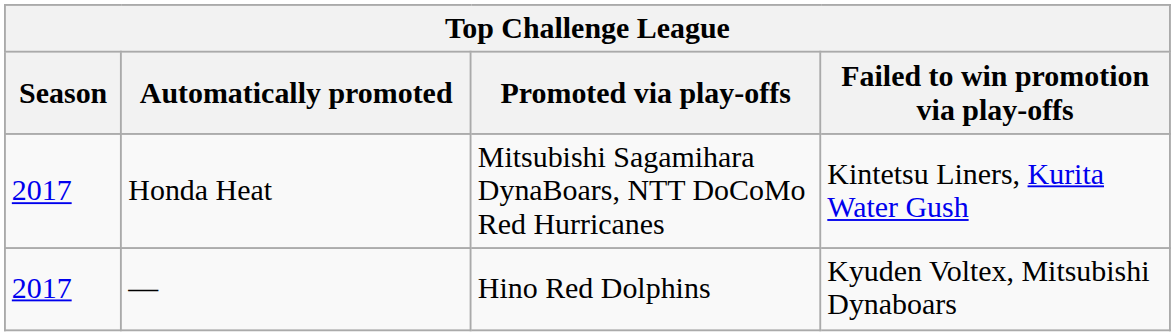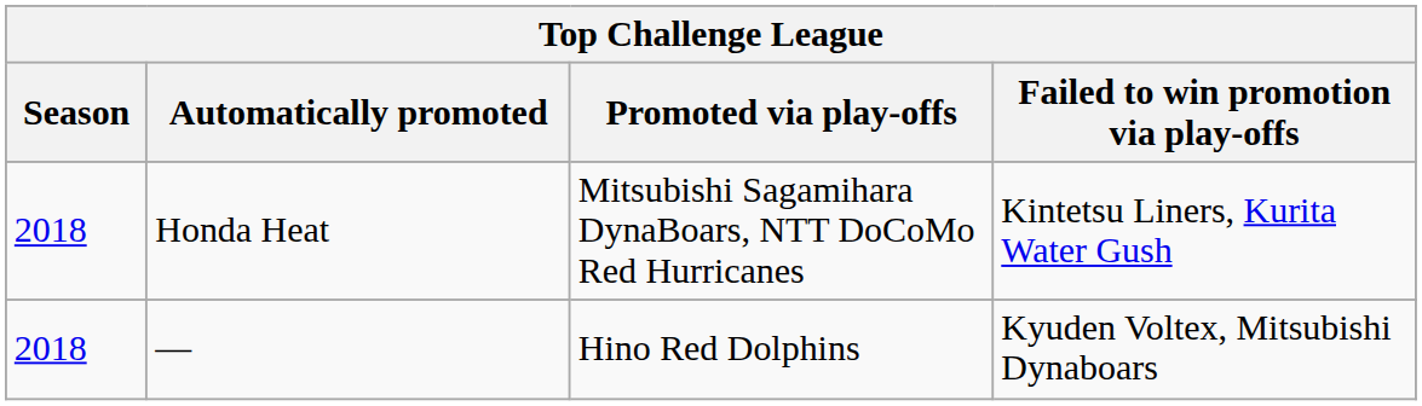 <table class="wikitable" style="text-align:left; width:100%">
 <tr>
 <th colspan="100%">Top Challenge League</th>
 </tr>
 <tr>
 <th style="width:10%;">Season</th>
 <th style="width:30%;">Automatically promoted</th>
 <th style="width:30%;">Promoted via play-offs</th>
 <th style="width:30%;">Failed to win promotion via play-offs</th>
 </tr>
 <tr>
-<td><a href='#'>2017</a></td>
+<td><a href='#'>2018</a></td>
 <td>Honda Heat</td>
 <td>Mitsubishi Sagamihara DynaBoars, NTT DoCoMo Red Hurricanes</td>
 <td>Kintetsu Liners, <a href='#'>Kurita Water Gush</a></td>
 </tr>
 <tr>
-<td><a href='#'>2017</a></td>
+<td><a href='#'>2018</a></td>
 <td>—</td>
 <td>Hino Red Dolphins</td>
 <td>Kyuden Voltex, Mitsubishi Dynaboars</td>
 </tr>
 </table>
